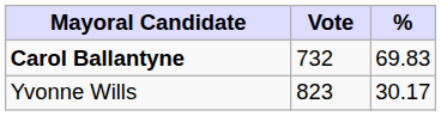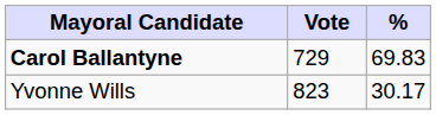 <table class="wikitable">
 <tr>
 <th style="background:#ddf; width:200px;">Mayoral Candidate</th>
 <th style="background:#ddf; width:50px;">Vote</th>
 <th style="background:#ddf; width:30px;">%</th>
 </tr>
 <tr>
 <td><strong>Carol Ballantyne</strong></td>
-<td>732</td>
+<td>729</td>
 <td>69.83</td>
 </tr>
 <tr>
 <td>Yvonne Wills</td>
 <td>823</td>
 <td>30.17</td>
 </tr>
 </table>
